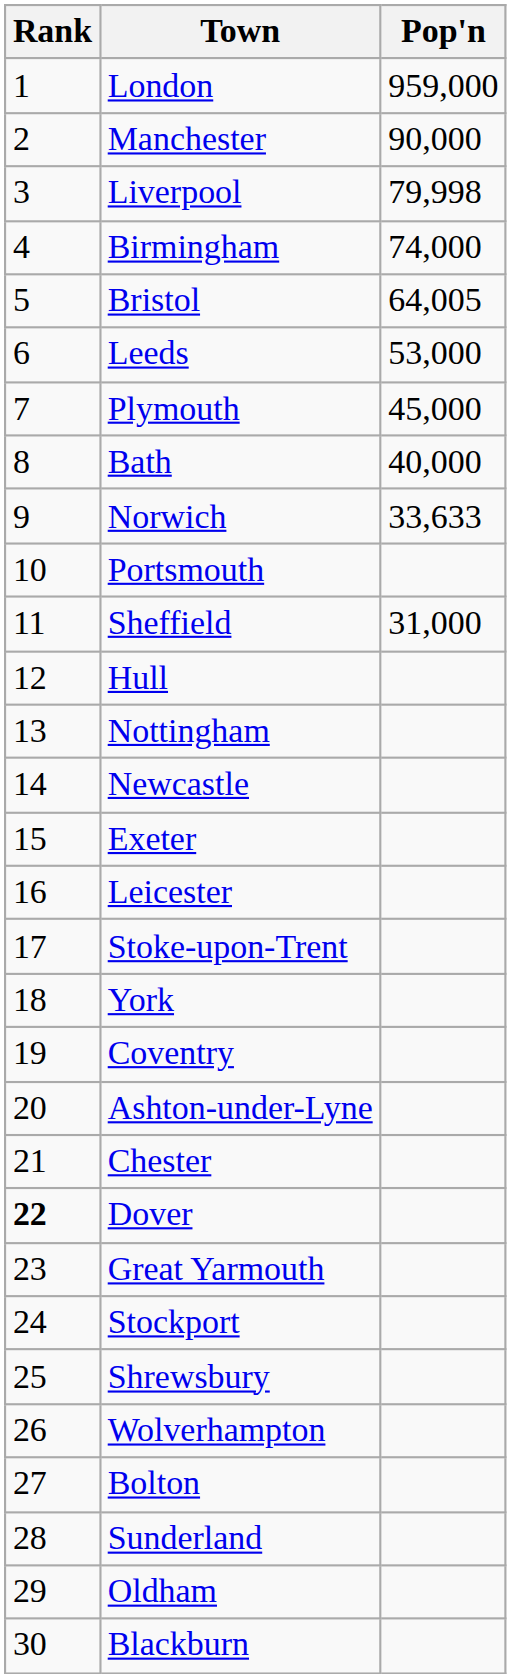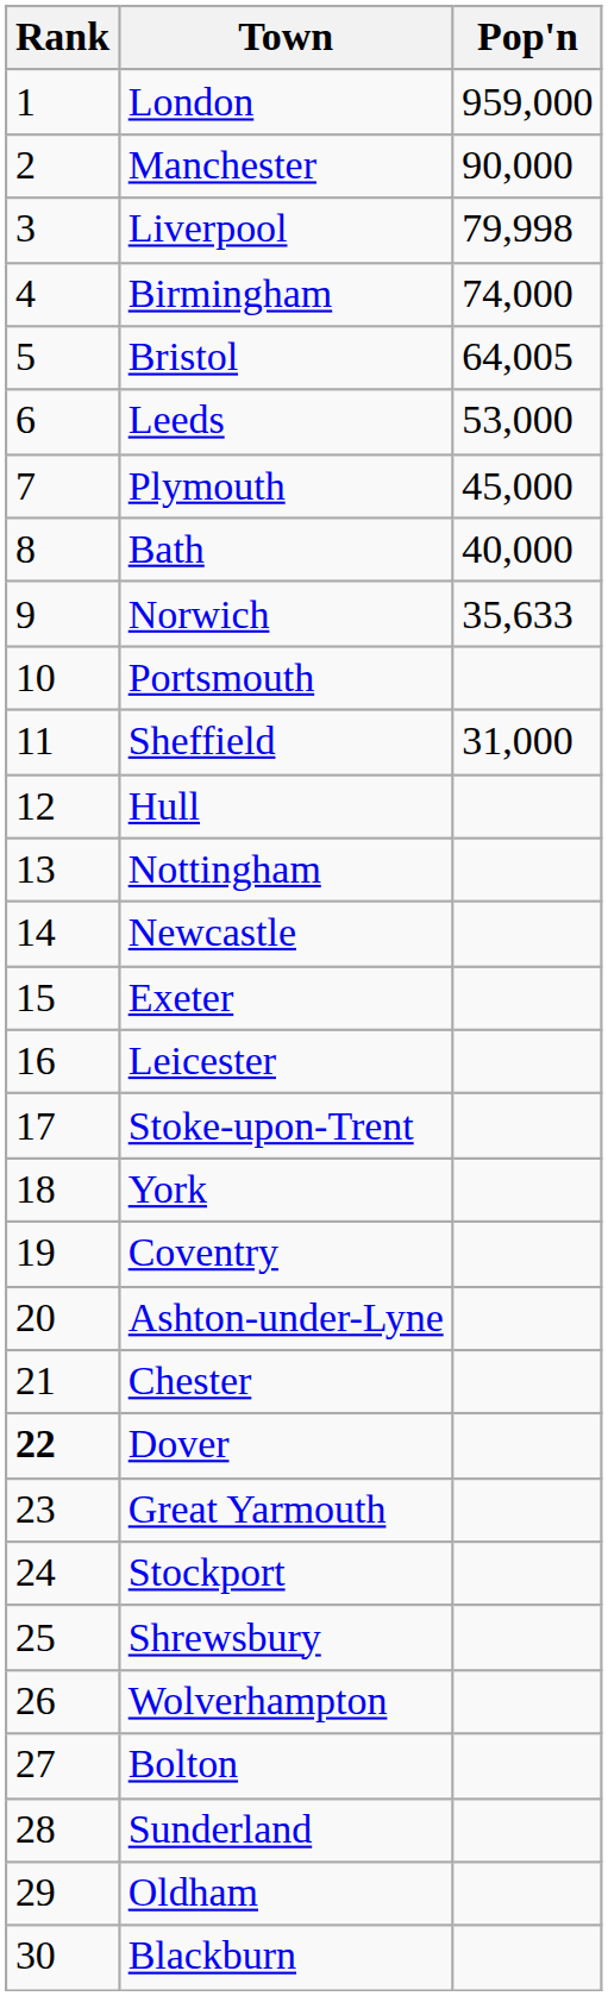 <table class="sortable wikitable" style=" margin-right:2em;">
 <tr>
 <th>Rank</th>
 <th>Town</th>
 <th>Pop'n</th>
 </tr>
 <tr>
 <td>1</td>
 <td><a href='#'>London</a></td>
 <td>959,000</td>
 </tr>
 <tr>
 <td>2</td>
 <td><a href='#'>Manchester</a></td>
 <td>90,000</td>
 </tr>
 <tr>
 <td>3</td>
 <td><a href='#'>Liverpool</a></td>
 <td>79,998</td>
 </tr>
 <tr>
 <td>4</td>
 <td><a href='#'>Birmingham</a></td>
 <td>74,000</td>
 </tr>
 <tr>
 <td>5</td>
 <td><a href='#'>Bristol</a></td>
 <td>64,005</td>
 </tr>
 <tr>
 <td>6</td>
 <td><a href='#'>Leeds</a></td>
 <td>53,000</td>
 </tr>
 <tr>
 <td>7</td>
 <td><a href='#'>Plymouth</a></td>
 <td>45,000</td>
 </tr>
 <tr>
 <td>8</td>
 <td><a href='#'>Bath</a></td>
 <td>40,000</td>
 </tr>
 <tr>
 <td>9</td>
 <td><a href='#'>Norwich</a></td>
-<td>33,633</td>
+<td>35,633</td>
 </tr>
 <tr>
 <td>10</td>
 <td><a href='#'>Portsmouth</a></td>
 <td></td>
 </tr>
 <tr>
 <td>11</td>
 <td><a href='#'>Sheffield</a></td>
 <td>31,000</td>
 </tr>
 <tr>
 <td>12</td>
 <td><a href='#'>Hull</a></td>
 <td></td>
 </tr>
 <tr>
 <td>13</td>
 <td><a href='#'>Nottingham</a></td>
 <td></td>
 </tr>
 <tr>
 <td>14</td>
 <td><a href='#'>Newcastle</a></td>
 <td></td>
 </tr>
 <tr>
 <td>15</td>
 <td><a href='#'>Exeter</a></td>
 <td></td>
 </tr>
 <tr>
 <td>16</td>
 <td><a href='#'>Leicester</a></td>
 <td></td>
 </tr>
 <tr>
 <td>17</td>
 <td><a href='#'>Stoke-upon-Trent</a></td>
 <td></td>
 </tr>
 <tr>
 <td>18</td>
 <td><a href='#'>York</a></td>
 <td></td>
 </tr>
 <tr>
 <td>19</td>
 <td><a href='#'>Coventry</a></td>
 <td></td>
 </tr>
 <tr>
 <td>20</td>
 <td><a href='#'>Ashton-under-Lyne</a></td>
 <td></td>
 </tr>
 <tr>
 <td>21</td>
 <td><a href='#'>Chester</a></td>
 <td></td>
 </tr>
 <tr>
 <td><strong>22</strong></td>
 <td><a href='#'>Dover</a></td>
 <td></td>
 </tr>
 <tr>
 <td>23</td>
 <td><a href='#'>Great Yarmouth</a></td>
 <td></td>
 </tr>
 <tr>
 <td>24</td>
 <td><a href='#'>Stockport</a></td>
 <td></td>
 </tr>
 <tr>
 <td>25</td>
 <td><a href='#'>Shrewsbury</a></td>
 <td></td>
 </tr>
 <tr>
 <td>26</td>
 <td><a href='#'>Wolverhampton</a></td>
 <td></td>
 </tr>
 <tr>
 <td>27</td>
 <td><a href='#'>Bolton</a></td>
 <td></td>
 </tr>
 <tr>
 <td>28</td>
 <td><a href='#'>Sunderland</a></td>
 <td></td>
 </tr>
 <tr>
 <td>29</td>
 <td><a href='#'>Oldham</a></td>
 <td></td>
 </tr>
 <tr>
 <td>30</td>
 <td><a href='#'>Blackburn</a></td>
 <td></td>
 </tr>
 </table>
